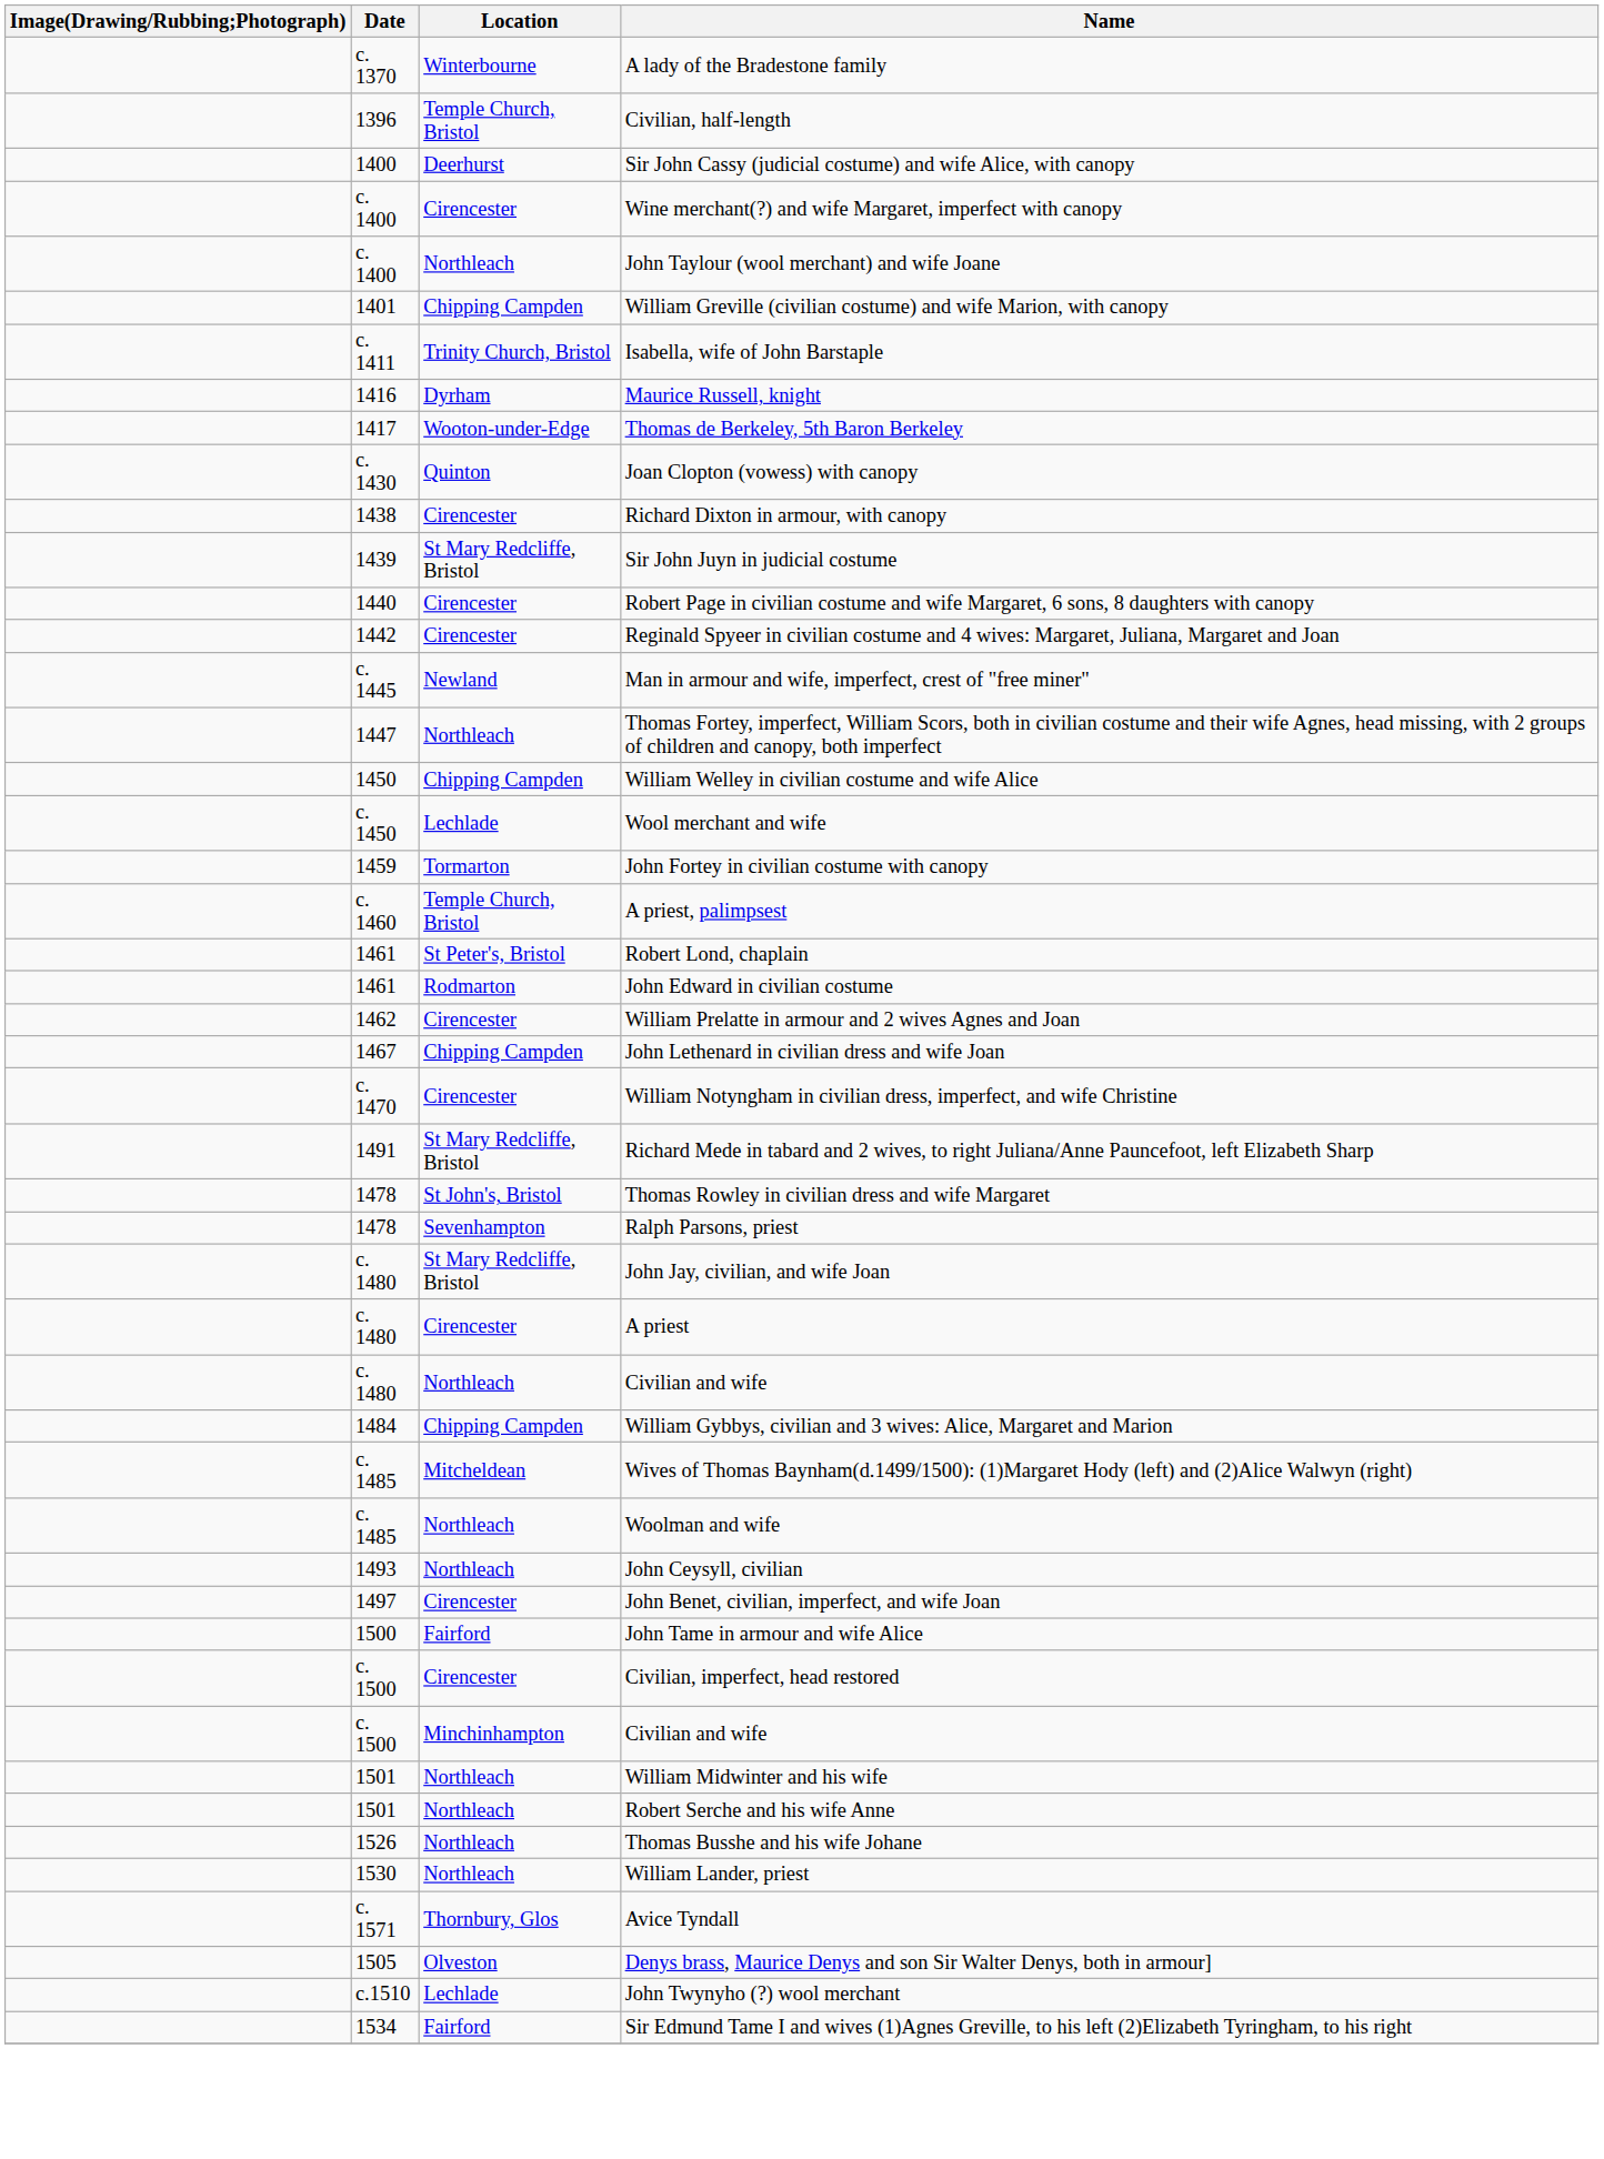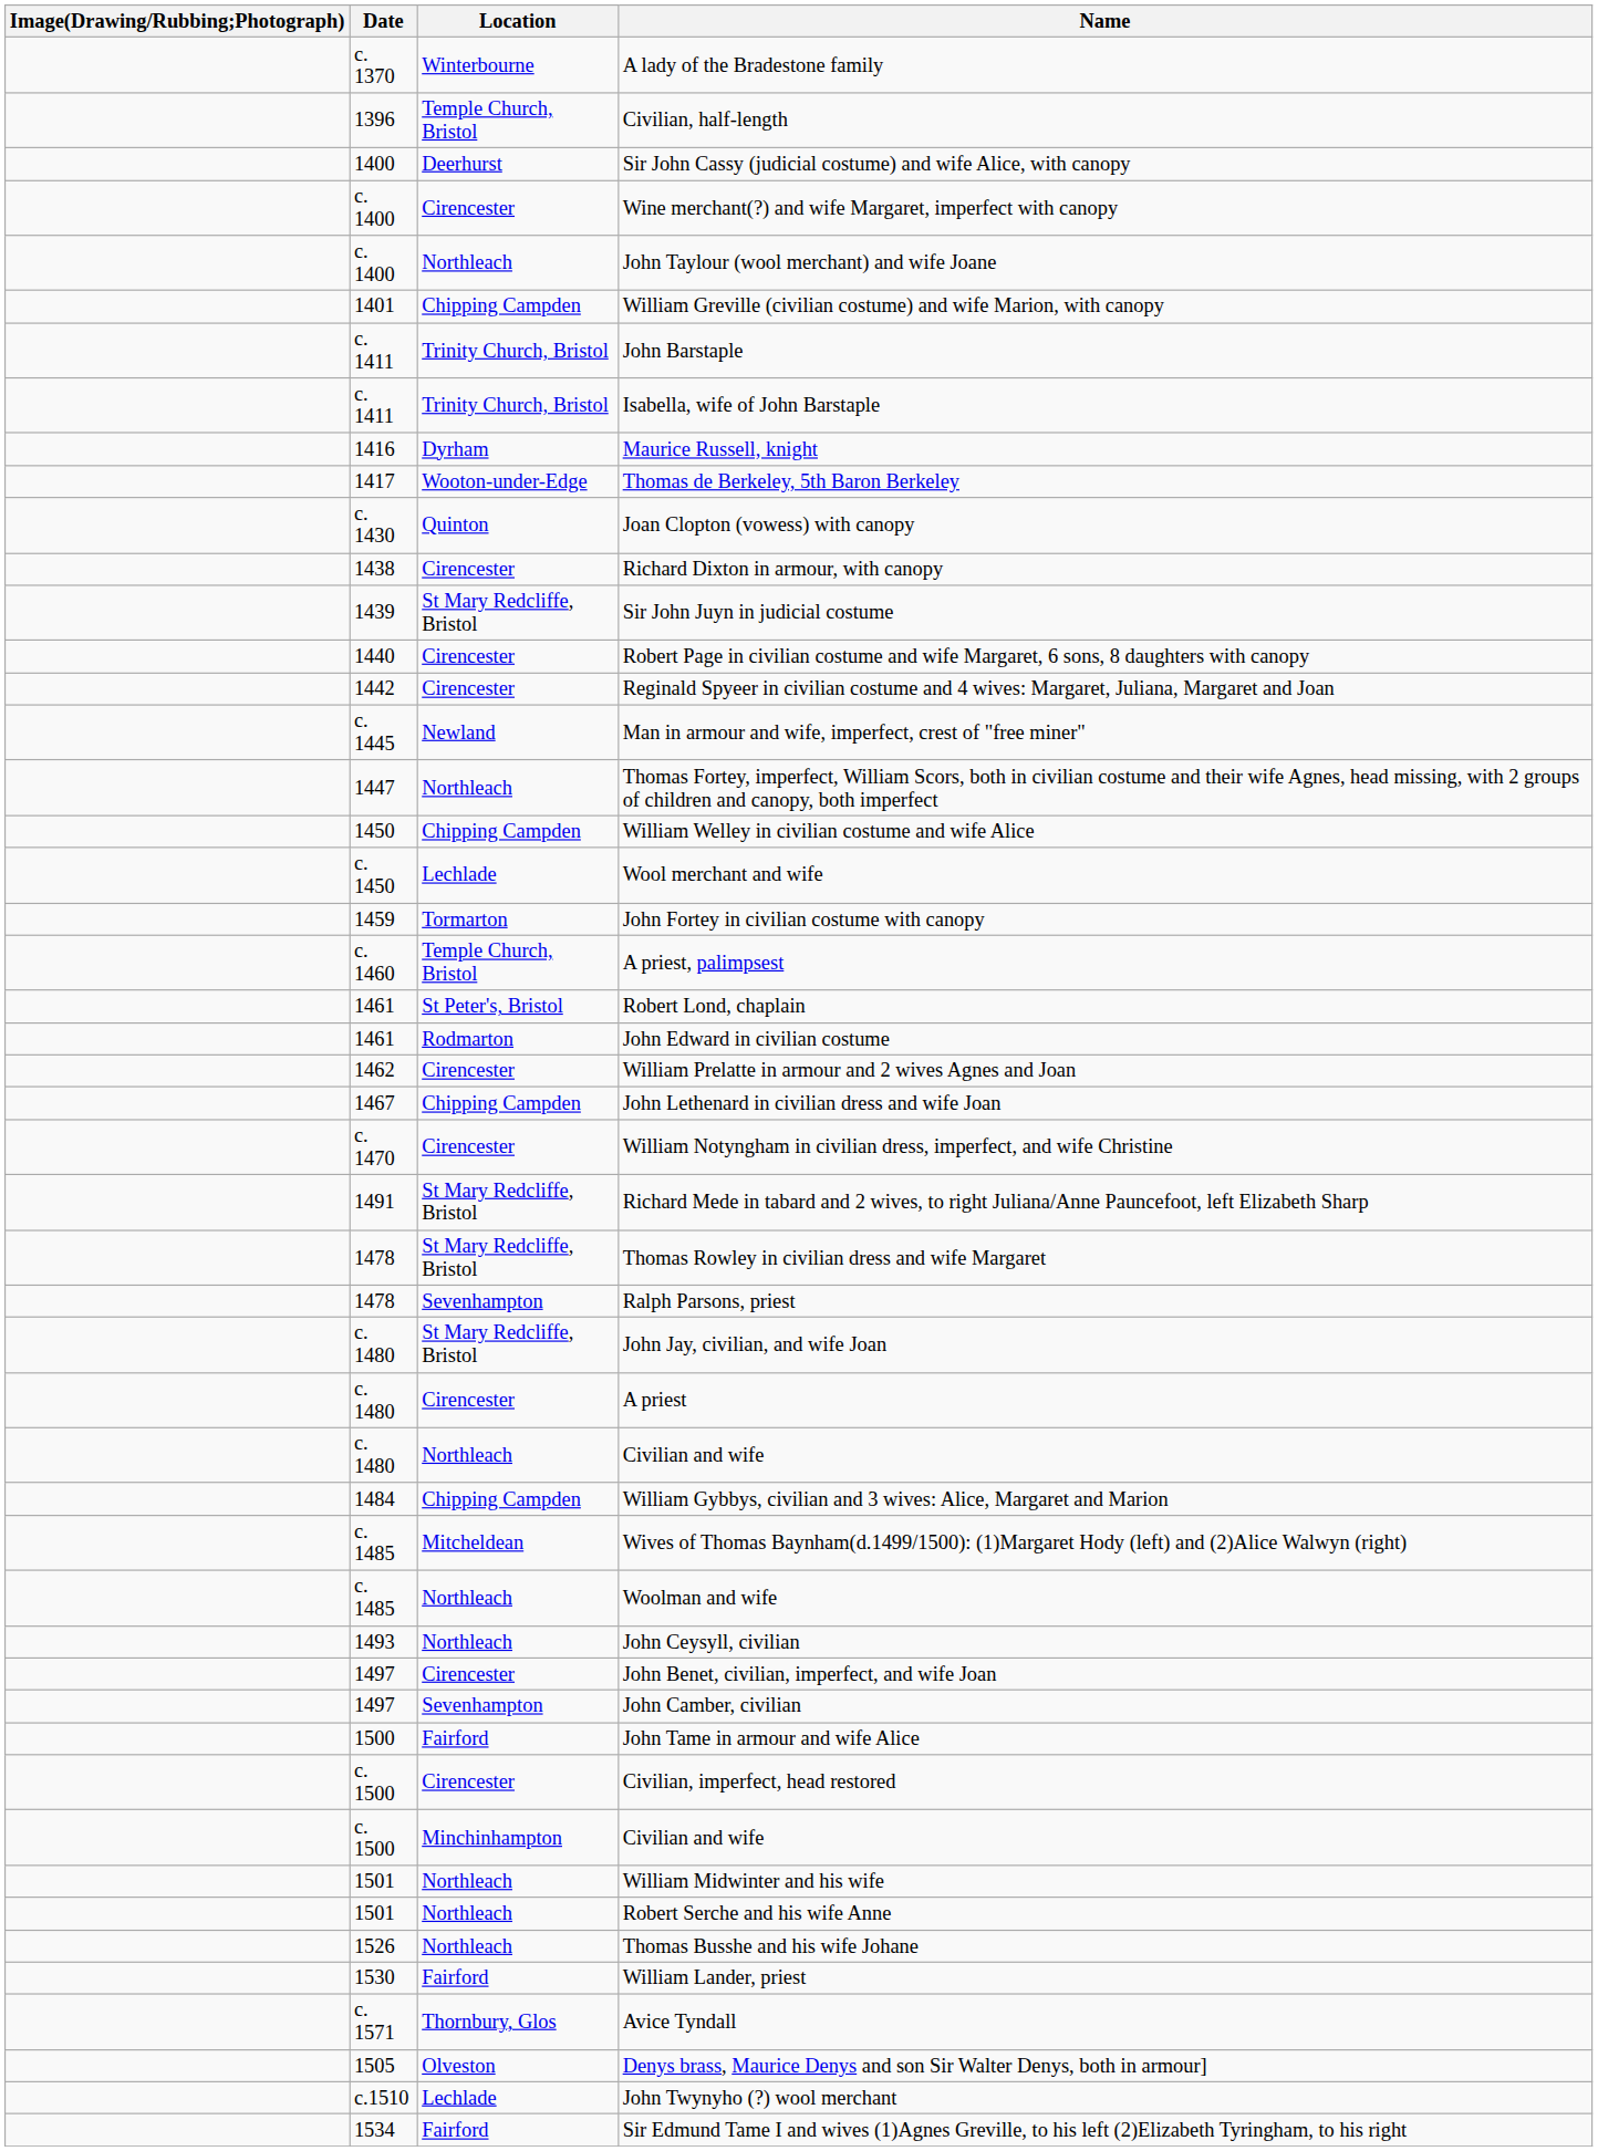 <table class="wikitable">
 <tr>
 <th>Image(Drawing/Rubbing;Photograph)</th>
 <th>Date</th>
 <th>Location</th>
 <th>Name</th>
 </tr>
 <tr>
 <td></td>
 <td>c. 1370</td>
 <td><a href='#'>Winterbourne</a></td>
 <td>A lady of the Bradestone family</td>
 </tr>
 <tr>
 <td></td>
 <td>1396</td>
 <td><a href='#'>Temple Church, Bristol</a></td>
 <td>Civilian, half-length</td>
 </tr>
 <tr>
 <td></td>
 <td>1400</td>
 <td><a href='#'>Deerhurst</a></td>
 <td>Sir John Cassy (judicial costume) and wife Alice, with canopy</td>
 </tr>
 <tr>
 <td></td>
 <td>c. 1400</td>
 <td><a href='#'>Cirencester</a></td>
 <td>Wine merchant(?) and wife Margaret, imperfect with canopy</td>
 </tr>
 <tr>
 <td></td>
 <td>c. 1400</td>
 <td><a href='#'>Northleach</a></td>
 <td>John Taylour (wool merchant) and wife Joane</td>
 </tr>
 <tr>
 <td></td>
 <td>1401</td>
 <td><a href='#'>Chipping Campden</a></td>
 <td>William Greville (civilian costume) and wife Marion, with canopy</td>
+</tr>
+<tr>
+<td></td>
+<td>c. 1411</td>
+<td><a href='#'>Trinity Church, Bristol</a></td>
+<td>John Barstaple</td>
 </tr>
 <tr>
 <td></td>
 <td>c. 1411</td>
 <td><a href='#'>Trinity Church, Bristol</a></td>
 <td>Isabella, wife of John Barstaple</td>
 </tr>
 <tr>
 <td align="center"></td>
 <td>1416  </td>
 <td><a href='#'>Dyrham</a></td>
 <td><a href='#'>Maurice Russell, knight</a></td>
 </tr>
 <tr>
 <td align="center"></td>
 <td>1417</td>
 <td><a href='#'>Wooton-under-Edge</a></td>
 <td><a href='#'>Thomas de Berkeley, 5th Baron Berkeley</a></td>
 </tr>
 <tr>
 <td></td>
 <td>c. 1430</td>
 <td><a href='#'>Quinton</a></td>
 <td>Joan Clopton (vowess) with canopy</td>
 </tr>
 <tr>
 <td></td>
 <td>1438</td>
 <td><a href='#'>Cirencester</a></td>
 <td>Richard Dixton in armour, with canopy</td>
 </tr>
 <tr>
 <td></td>
 <td>1439</td>
 <td><a href='#'>St Mary Redcliffe</a>, Bristol</td>
 <td>Sir John Juyn in judicial costume</td>
 </tr>
 <tr>
 <td></td>
 <td>1440</td>
 <td><a href='#'>Cirencester</a></td>
 <td>Robert Page in civilian costume and wife Margaret, 6 sons, 8 daughters with canopy</td>
 </tr>
 <tr>
 <td></td>
 <td>1442</td>
 <td><a href='#'>Cirencester</a></td>
 <td>Reginald Spyeer in civilian costume and 4 wives: Margaret, Juliana, Margaret and Joan</td>
 </tr>
 <tr>
 <td></td>
 <td>c. 1445</td>
 <td><a href='#'>Newland</a></td>
 <td>Man in armour and wife, imperfect, crest of "free miner"</td>
 </tr>
 <tr>
 <td></td>
 <td>1447</td>
 <td><a href='#'>Northleach</a></td>
 <td>Thomas Fortey, imperfect, William Scors, both in civilian costume and their wife Agnes, head missing, with 2 groups of children and canopy, both imperfect</td>
 </tr>
 <tr>
 <td></td>
 <td>1450</td>
 <td><a href='#'>Chipping Campden</a></td>
 <td>William Welley in civilian costume and wife Alice</td>
 </tr>
 <tr>
 <td></td>
 <td>c. 1450</td>
 <td><a href='#'>Lechlade</a></td>
 <td>Wool merchant and wife</td>
 </tr>
 <tr>
 <td></td>
 <td>1459</td>
 <td><a href='#'>Tormarton</a></td>
 <td>John Fortey in civilian costume with canopy</td>
 </tr>
 <tr>
 <td></td>
 <td>c. 1460</td>
 <td><a href='#'>Temple Church, Bristol</a></td>
 <td>A priest, <a href='#'>palimpsest</a></td>
 </tr>
 <tr>
 <td></td>
 <td>1461</td>
 <td><a href='#'>St Peter's, Bristol</a></td>
 <td>Robert Lond, chaplain</td>
 </tr>
 <tr>
 <td></td>
 <td>1461</td>
 <td><a href='#'>Rodmarton</a></td>
 <td>John Edward in civilian costume</td>
 </tr>
 <tr>
 <td></td>
 <td>1462</td>
 <td><a href='#'>Cirencester</a></td>
 <td>William Prelatte in armour and 2 wives Agnes and Joan</td>
 </tr>
 <tr>
 <td></td>
 <td>1467</td>
 <td><a href='#'>Chipping Campden</a></td>
 <td>John Lethenard in civilian dress and wife Joan</td>
 </tr>
 <tr>
 <td></td>
 <td>c. 1470</td>
 <td><a href='#'>Cirencester</a></td>
 <td>William Notyngham in civilian dress, imperfect, and wife Christine</td>
 </tr>
 <tr>
 <td align="center"></td>
 <td>1491</td>
 <td><a href='#'>St Mary Redcliffe</a>, Bristol</td>
 <td>Richard Mede in tabard and 2 wives, to right Juliana/Anne Pauncefoot, left Elizabeth Sharp</td>
 </tr>
 <tr>
 <td></td>
 <td>1478</td>
-<td><a href='#'>St John's, Bristol</a></td>
+<td><a href='#'>St Mary Redcliffe</a>, Bristol</td>
 <td>Thomas Rowley in civilian dress and wife Margaret</td>
 </tr>
 <tr>
 <td></td>
 <td>1478</td>
 <td><a href='#'>Sevenhampton</a></td>
 <td>Ralph Parsons, priest</td>
 </tr>
 <tr>
 <td></td>
 <td>c. 1480</td>
 <td><a href='#'>St Mary Redcliffe</a>, Bristol</td>
 <td>John Jay, civilian, and wife Joan</td>
 </tr>
 <tr>
 <td></td>
 <td>c. 1480</td>
 <td><a href='#'>Cirencester</a></td>
 <td>A priest</td>
 </tr>
 <tr>
 <td></td>
 <td>c. 1480</td>
 <td><a href='#'>Northleach</a></td>
 <td>Civilian and wife</td>
 </tr>
 <tr>
 <td></td>
 <td>1484</td>
 <td><a href='#'>Chipping Campden</a></td>
 <td>William Gybbys, civilian and 3 wives: Alice, Margaret and Marion</td>
 </tr>
 <tr>
 <td align="center"></td>
 <td>c. 1485</td>
 <td><a href='#'>Mitcheldean</a></td>
 <td>Wives of Thomas Baynham(d.1499/1500): (1)Margaret Hody (left) and (2)Alice Walwyn (right)</td>
 </tr>
 <tr>
 <td></td>
 <td>c. 1485</td>
 <td><a href='#'>Northleach</a></td>
 <td>Woolman and wife</td>
 </tr>
 <tr>
 <td></td>
 <td>1493</td>
 <td><a href='#'>Northleach</a></td>
 <td>John Ceysyll, civilian</td>
 </tr>
 <tr>
 <td></td>
 <td>1497</td>
 <td><a href='#'>Cirencester</a></td>
 <td>John Benet, civilian, imperfect, and wife Joan</td>
 </tr>
 <tr>
+<td></td>
+<td>1497</td>
+<td><a href='#'>Sevenhampton</a></td>
+<td>John Camber, civilian</td>
+</tr>
+<tr>
 <td align="center"></td>
 <td>1500</td>
 <td><a href='#'>Fairford</a></td>
 <td>John Tame in armour and wife Alice</td>
 </tr>
 <tr>
 <td></td>
 <td>c. 1500</td>
 <td><a href='#'>Cirencester</a></td>
 <td>Civilian, imperfect, head restored</td>
 </tr>
 <tr>
 <td></td>
 <td>c. 1500</td>
 <td><a href='#'>Minchinhampton</a></td>
 <td>Civilian and wife</td>
 </tr>
 <tr>
 <td></td>
 <td>1501</td>
 <td><a href='#'>Northleach</a></td>
 <td>William Midwinter and his wife</td>
 </tr>
 <tr>
 <td></td>
 <td>1501</td>
 <td><a href='#'>Northleach</a></td>
 <td>Robert Serche and his wife Anne</td>
 </tr>
 <tr>
 <td></td>
 <td>1526</td>
 <td><a href='#'>Northleach</a></td>
 <td>Thomas Busshe and his wife Johane</td>
 </tr>
 <tr>
 <td></td>
 <td>1530</td>
-<td><a href='#'>Northleach</a></td>
+<td><a href='#'>Fairford</a></td>
 <td>William Lander, priest</td>
 </tr>
 <tr>
 <td></td>
 <td>c. 1571</td>
 <td><a href='#'>Thornbury, Glos</a></td>
 <td>Avice Tyndall</td>
 </tr>
 <tr>
 <td align="center"></td>
 <td>1505</td>
 <td><a href='#'>Olveston</a></td>
 <td><a href='#'>Denys brass</a>, <a href='#'>Maurice Denys</a> and son Sir Walter Denys, both in armour]</td>
 </tr>
 <tr>
 <td align="center"></td>
 <td>c.1510</td>
 <td><a href='#'>Lechlade</a></td>
 <td>John Twynyho (?) wool merchant</td>
 </tr>
 <tr>
 <td align="center"></td>
 <td>1534</td>
 <td><a href='#'>Fairford</a></td>
 <td>Sir Edmund Tame I and wives (1)Agnes Greville, to his left (2)Elizabeth Tyringham, to his right</td>
 </tr>
 <tr>
 </tr>
 </table>
